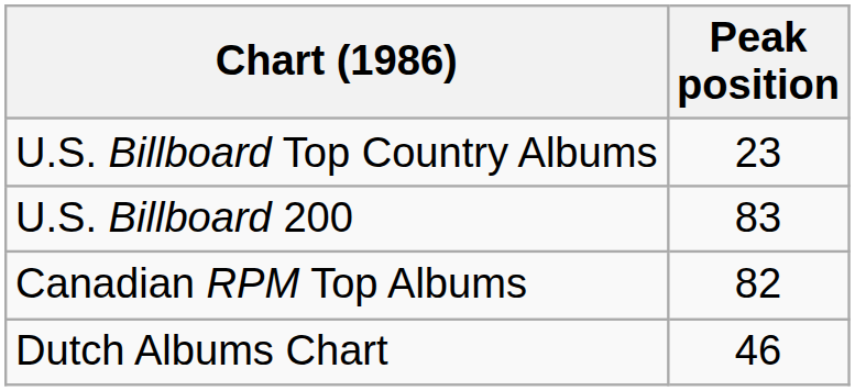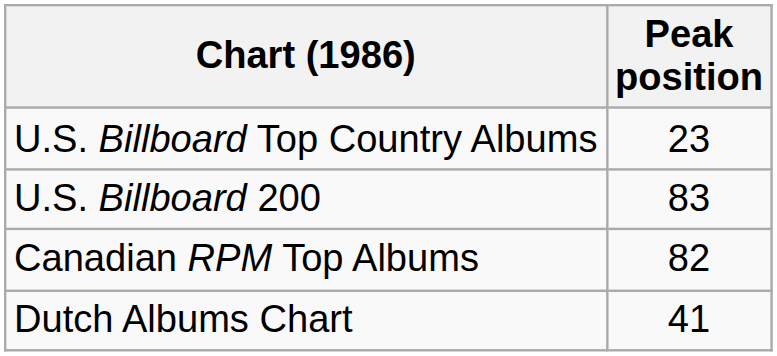 <table class="wikitable">
 <tr>
 <th>Chart (1986)</th>
 <th>Peak<br>position</th>
 </tr>
 <tr>
 <td>U.S. <em>Billboard</em> Top Country Albums</td>
 <td align="center">23</td>
 </tr>
 <tr>
 <td>U.S. <em>Billboard</em> 200</td>
 <td align="center">83</td>
 </tr>
 <tr>
 <td>Canadian <em>RPM</em> Top Albums</td>
 <td align="center">82</td>
 </tr>
 <tr>
 <td>Dutch Albums Chart</td>
-<td align="center">46</td>
+<td align="center">41</td>
 </tr>
 </table>
